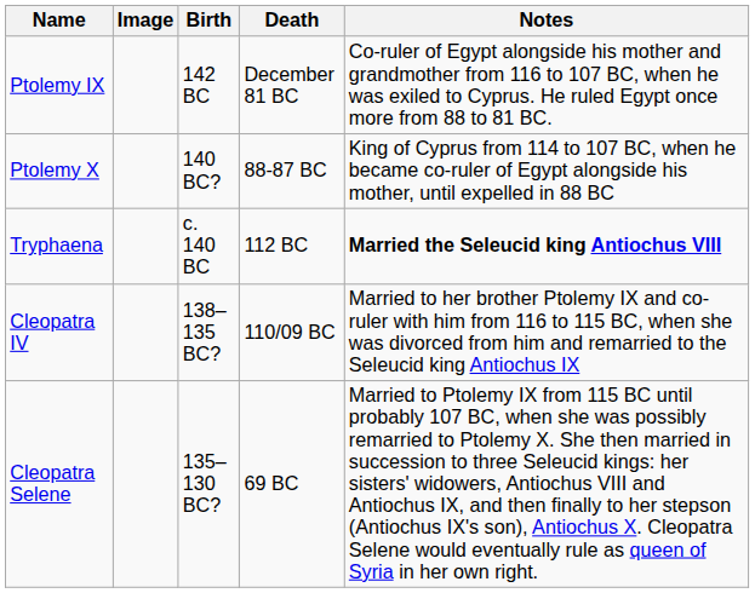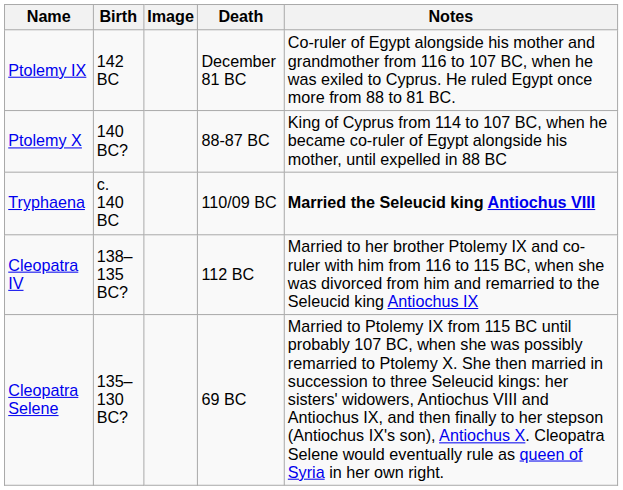 <table class="wikitable">
 <tr>
 <th>Name</th>
+<th>Birth</th>
 <th>Image</th>
-<th>Birth</th>
 <th>Death</th>
 <th>Notes</th>
 </tr>
 <tr>
 <td><a href='#'>Ptolemy IX</a></td>
+<td>142 BC</td>
 <td></td>
-<td>142 BC</td>
 <td>December 81 BC</td>
 <td>Co-ruler of Egypt alongside his mother and grandmother from 116 to 107 BC, when he was exiled to Cyprus. He ruled Egypt once more from 88 to 81 BC.</td>
 </tr>
 <tr>
 <td><a href='#'>Ptolemy X</a></td>
+<td>140 BC?</td>
 <td></td>
-<td>140 BC?</td>
 <td>88-87 BC</td>
 <td>King of Cyprus from 114 to 107 BC, when he became co-ruler of Egypt alongside his mother, until expelled in 88 BC</td>
 </tr>
 <tr>
 <td><a href='#'>Tryphaena</a></td>
+<td>c. 140 BC</td>
 <td></td>
-<td>c. 140 BC</td>
-<td>112 BC</td>
+<td>110/09 BC</td>
 <td><strong>Married the Seleucid king <a href='#'>Antiochus VIII</a></strong></td>
 </tr>
 <tr>
 <td><a href='#'>Cleopatra IV</a></td>
+<td>138–135 BC?</td>
 <td></td>
-<td>138–135 BC?</td>
-<td>110/09 BC</td>
+<td>112 BC</td>
 <td>Married to her brother Ptolemy IX and co-ruler with him from 116 to 115 BC, when she was divorced from him and remarried to the Seleucid king <a href='#'>Antiochus IX</a></td>
 </tr>
 <tr>
 <td><a href='#'>Cleopatra Selene</a></td>
+<td>135–130 BC?</td>
 <td></td>
-<td>135–130 BC?</td>
 <td>69 BC</td>
 <td>Married to Ptolemy IX from 115 BC until probably 107 BC, when she was possibly remarried to Ptolemy X. She then married in succession to three Seleucid kings: her sisters' widowers, Antiochus VIII and Antiochus IX, and then finally to her stepson (Antiochus IX's son), <a href='#'>Antiochus&nbsp;X</a>. Cleopatra Selene would eventually rule as <a href='#'>queen of Syria</a> in her own right.</td>
 </tr>
 </table>
